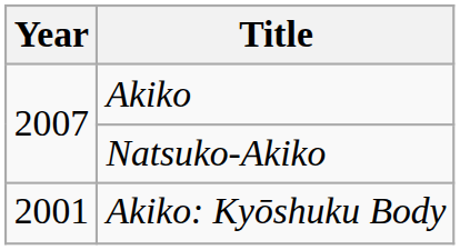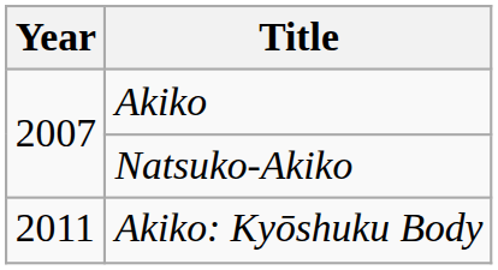 <table class="wikitable">
 <tr>
 <th>Year</th>
 <th>Title</th>
 </tr>
 <tr>
 <td rowspan="2">2007</td>
 <td><em>Akiko</em></td>
 </tr>
 <tr>
 <td><em>Natsuko-Akiko</em></td>
 </tr>
 <tr>
-<td>2001</td>
+<td>2011</td>
 <td><em>Akiko: Kyōshuku Body</em></td>
 </tr>
 </table>
